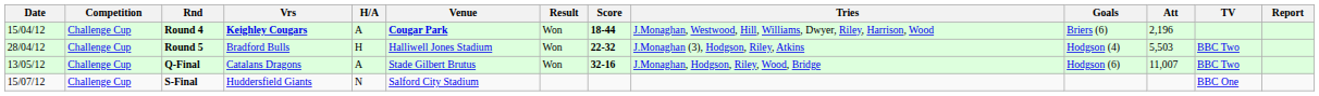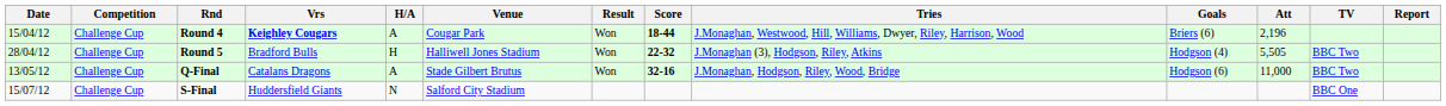 <table class="wikitable" style="font-size:80%;" width="100%">
 <tr>
 <th>Date</th>
 <th>Competition</th>
 <th>Rnd</th>
 <th>Vrs</th>
 <th>H/A</th>
 <th>Venue</th>
 <th>Result</th>
 <th>Score</th>
 <th>Tries</th>
 <th>Goals</th>
 <th>Att</th>
 <th>TV</th>
 <th>Report</th>
 </tr>
 <tr style="background:#ddffdd;" width=20 | >
 <td>15/04/12</td>
 <td><a href='#'>Challenge Cup</a></td>
 <td><strong>Round 4</strong></td>
 <td><strong> <a href='#'>Keighley Cougars</a></strong></td>
 <td>A</td>
-<td><strong><a href='#'>Cougar Park</a></strong></td>
+<td><a href='#'>Cougar Park</a></td>
 <td>Won</td>
 <td><strong>18-44</strong></td>
 <td><a href='#'>J.Monaghan</a>, <a href='#'>Westwood</a>, <a href='#'>Hill</a>, <a href='#'>Williams</a>, Dwyer, <a href='#'>Riley</a>, <a href='#'>Harrison</a>, <a href='#'>Wood</a></td>
 <td><a href='#'>Briers</a> (6)</td>
 <td>2,196</td>
 <td></td>
 <td></td>
 </tr>
 <tr style="background:#ddffdd;" width=20 | >
 <td>28/04/12</td>
 <td><a href='#'>Challenge Cup</a></td>
 <td><strong>Round 5</strong></td>
 <td> <a href='#'>Bradford Bulls</a></td>
 <td>H</td>
 <td><a href='#'>Halliwell Jones Stadium</a></td>
 <td>Won</td>
 <td><strong>22-32</strong></td>
 <td><a href='#'>J.Monaghan</a> (3), <a href='#'>Hodgson</a>, <a href='#'>Riley</a>, <a href='#'>Atkins</a></td>
 <td><a href='#'>Hodgson</a> (4)</td>
-<td>5,503</td>
+<td>5,505</td>
 <td><a href='#'>BBC Two</a></td>
 <td></td>
 </tr>
 <tr style="background:#ddffdd;" width=20 | >
 <td>13/05/12</td>
 <td><a href='#'>Challenge Cup</a></td>
 <td><strong>Q-Final</strong></td>
 <td> <a href='#'>Catalans Dragons</a></td>
 <td>A</td>
 <td><a href='#'>Stade Gilbert Brutus</a></td>
 <td>Won</td>
 <td><strong>32-16</strong></td>
 <td><a href='#'>J.Monaghan</a>, <a href='#'>Hodgson</a>, <a href='#'>Riley</a>, <a href='#'>Wood</a>, <a href='#'>Bridge</a></td>
 <td><a href='#'>Hodgson</a> (6)</td>
-<td>11,007</td>
+<td>11,000</td>
 <td><a href='#'>BBC Two</a></td>
 <td></td>
 </tr>
 <tr style="background:" width=20 | >
 <td>15/07/12</td>
 <td><a href='#'>Challenge Cup</a></td>
 <td><strong>S-Final</strong></td>
 <td> <a href='#'>Huddersfield Giants</a></td>
 <td>N</td>
 <td><a href='#'>Salford City Stadium</a></td>
 <td></td>
 <td></td>
 <td></td>
 <td></td>
 <td></td>
 <td><a href='#'>BBC One</a></td>
 <td></td>
 </tr>
 </table>
